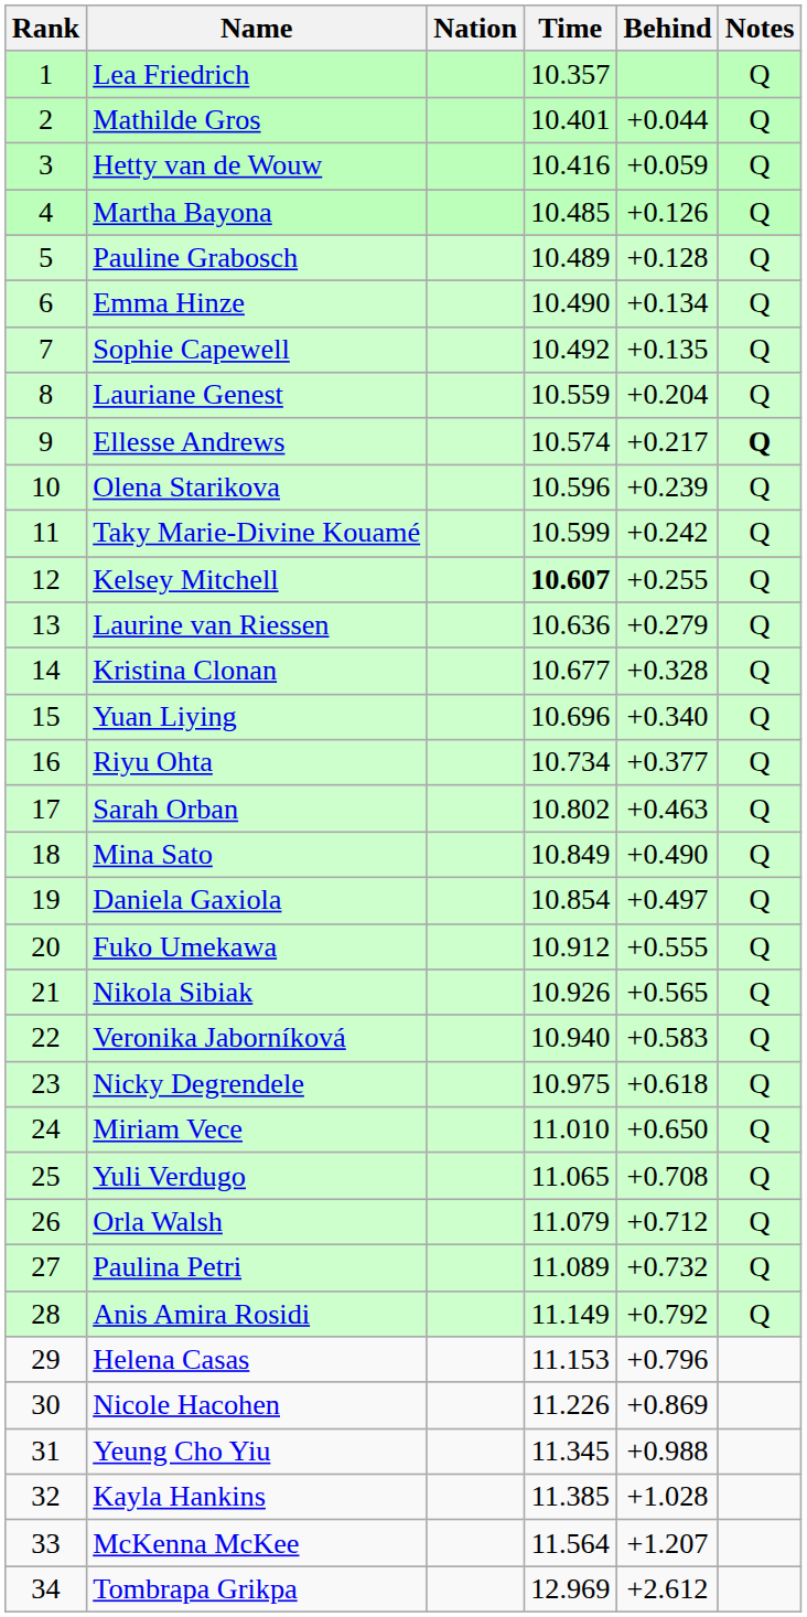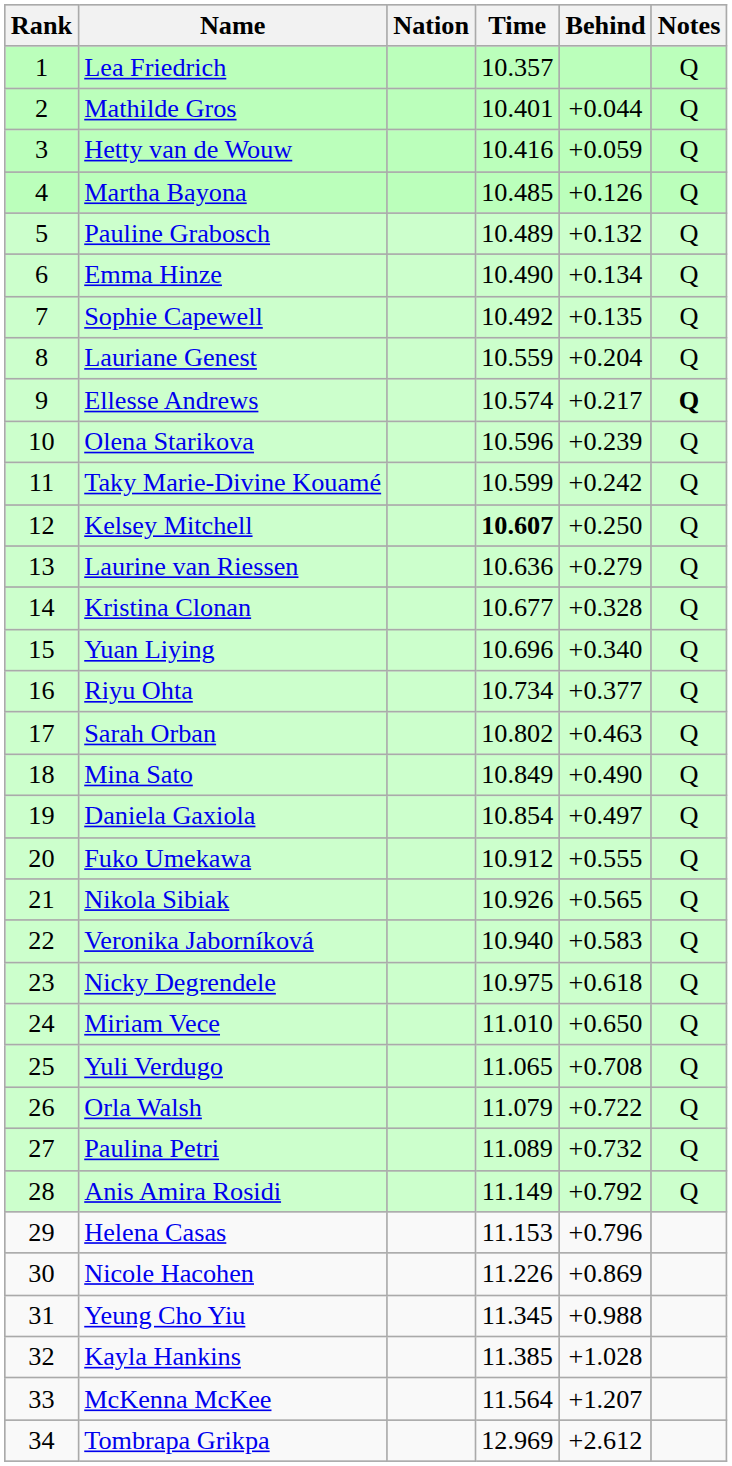 <table class="wikitable sortable" style="text-align:center">
 <tr>
 <th>Rank</th>
 <th>Name</th>
 <th>Nation</th>
 <th>Time</th>
 <th>Behind</th>
 <th>Notes</th>
 </tr>
 <tr bgcolor=bbffbb>
 <td>1</td>
 <td align=left><a href='#'>Lea Friedrich</a></td>
 <td align=left></td>
 <td>10.357</td>
 <td></td>
 <td>Q</td>
 </tr>
 <tr bgcolor=bbffbb>
 <td>2</td>
 <td align=left><a href='#'>Mathilde Gros</a></td>
 <td align=left></td>
 <td>10.401</td>
 <td>+0.044</td>
 <td>Q</td>
 </tr>
 <tr bgcolor=bbffbb>
 <td>3</td>
 <td align=left><a href='#'>Hetty van de Wouw</a></td>
 <td align=left></td>
 <td>10.416</td>
 <td>+0.059</td>
 <td>Q</td>
 </tr>
 <tr bgcolor=bbffbb>
 <td>4</td>
 <td align=left><a href='#'>Martha Bayona</a></td>
 <td align=left></td>
 <td>10.485</td>
 <td>+0.126</td>
 <td>Q</td>
 </tr>
 <tr bgcolor=ccffcc>
 <td>5</td>
 <td align=left><a href='#'>Pauline Grabosch</a></td>
 <td align=left></td>
 <td>10.489</td>
-<td>+0.128</td>
+<td>+0.132</td>
 <td>Q</td>
 </tr>
 <tr bgcolor=ccffcc>
 <td>6</td>
 <td align=left><a href='#'>Emma Hinze</a></td>
 <td align=left></td>
 <td>10.490</td>
 <td>+0.134</td>
 <td>Q</td>
 </tr>
 <tr bgcolor=ccffcc>
 <td>7</td>
 <td align=left><a href='#'>Sophie Capewell</a></td>
 <td align=left></td>
 <td>10.492</td>
 <td>+0.135</td>
 <td>Q</td>
 </tr>
 <tr bgcolor=ccffcc>
 <td>8</td>
 <td align=left><a href='#'>Lauriane Genest</a></td>
 <td align=left></td>
 <td>10.559</td>
 <td>+0.204</td>
 <td>Q</td>
 </tr>
 <tr bgcolor=ccffcc>
 <td>9</td>
 <td align=left><a href='#'>Ellesse Andrews</a></td>
 <td align=left></td>
 <td>10.574</td>
 <td>+0.217</td>
 <td><strong>Q</strong></td>
 </tr>
 <tr bgcolor=ccffcc>
 <td>10</td>
 <td align=left><a href='#'>Olena Starikova</a></td>
 <td align=left></td>
 <td>10.596</td>
 <td>+0.239</td>
 <td>Q</td>
 </tr>
 <tr bgcolor=ccffcc>
 <td>11</td>
 <td align=left><a href='#'>Taky Marie-Divine Kouamé</a></td>
 <td align=left></td>
 <td>10.599</td>
 <td>+0.242</td>
 <td>Q</td>
 </tr>
 <tr bgcolor=ccffcc>
 <td>12</td>
 <td align=left><a href='#'>Kelsey Mitchell</a></td>
 <td align=left></td>
 <td><strong>10.607</strong></td>
-<td>+0.255</td>
+<td>+0.250</td>
 <td>Q</td>
 </tr>
 <tr bgcolor=ccffcc>
 <td>13</td>
 <td align=left><a href='#'>Laurine van Riessen</a></td>
 <td align=left></td>
 <td>10.636</td>
 <td>+0.279</td>
 <td>Q</td>
 </tr>
 <tr bgcolor=ccffcc>
 <td>14</td>
 <td align=left><a href='#'>Kristina Clonan</a></td>
 <td align=left></td>
 <td>10.677</td>
 <td>+0.328</td>
 <td>Q</td>
 </tr>
 <tr bgcolor=ccffcc>
 <td>15</td>
 <td align=left><a href='#'>Yuan Liying</a></td>
 <td align=left></td>
 <td>10.696</td>
 <td>+0.340</td>
 <td>Q</td>
 </tr>
 <tr bgcolor=ccffcc>
 <td>16</td>
 <td align=left><a href='#'>Riyu Ohta</a></td>
 <td align=left></td>
 <td>10.734</td>
 <td>+0.377</td>
 <td>Q</td>
 </tr>
 <tr bgcolor=ccffcc>
 <td>17</td>
 <td align=left><a href='#'>Sarah Orban</a></td>
 <td align=left></td>
 <td>10.802</td>
 <td>+0.463</td>
 <td>Q</td>
 </tr>
 <tr bgcolor=ccffcc>
 <td>18</td>
 <td align=left><a href='#'>Mina Sato</a></td>
 <td align=left></td>
 <td>10.849</td>
 <td>+0.490</td>
 <td>Q</td>
 </tr>
 <tr bgcolor=ccffcc>
 <td>19</td>
 <td align=left><a href='#'>Daniela Gaxiola</a></td>
 <td align=left></td>
 <td>10.854</td>
 <td>+0.497</td>
 <td>Q</td>
 </tr>
 <tr bgcolor=ccffcc>
 <td>20</td>
 <td align=left><a href='#'>Fuko Umekawa</a></td>
 <td align=left></td>
 <td>10.912</td>
 <td>+0.555</td>
 <td>Q</td>
 </tr>
 <tr bgcolor=ccffcc>
 <td>21</td>
 <td align=left><a href='#'>Nikola Sibiak</a></td>
 <td align=left></td>
 <td>10.926</td>
 <td>+0.565</td>
 <td>Q</td>
 </tr>
 <tr bgcolor=ccffcc>
 <td>22</td>
 <td align=left><a href='#'>Veronika Jaborníková</a></td>
 <td align=left></td>
 <td>10.940</td>
 <td>+0.583</td>
 <td>Q</td>
 </tr>
 <tr bgcolor=ccffcc>
 <td>23</td>
 <td align=left><a href='#'>Nicky Degrendele</a></td>
 <td align=left></td>
 <td>10.975</td>
 <td>+0.618</td>
 <td>Q</td>
 </tr>
 <tr bgcolor=ccffcc>
 <td>24</td>
 <td align=left><a href='#'>Miriam Vece</a></td>
 <td align=left></td>
 <td>11.010</td>
 <td>+0.650</td>
 <td>Q</td>
 </tr>
 <tr bgcolor=ccffcc>
 <td>25</td>
 <td align=left><a href='#'>Yuli Verdugo</a></td>
 <td align=left></td>
 <td>11.065</td>
 <td>+0.708</td>
 <td>Q</td>
 </tr>
 <tr bgcolor=ccffcc>
 <td>26</td>
 <td align=left><a href='#'>Orla Walsh</a></td>
 <td align=left></td>
 <td>11.079</td>
-<td>+0.712</td>
+<td>+0.722</td>
 <td>Q</td>
 </tr>
 <tr bgcolor=ccffcc>
 <td>27</td>
 <td align=left><a href='#'>Paulina Petri</a></td>
 <td align=left></td>
 <td>11.089</td>
 <td>+0.732</td>
 <td>Q</td>
 </tr>
 <tr bgcolor=ccffcc>
 <td>28</td>
 <td align=left><a href='#'>Anis Amira Rosidi</a></td>
 <td align=left></td>
 <td>11.149</td>
 <td>+0.792</td>
 <td>Q</td>
 </tr>
 <tr>
 <td>29</td>
 <td align=left><a href='#'>Helena Casas</a></td>
 <td align=left></td>
 <td>11.153</td>
 <td>+0.796</td>
 <td></td>
 </tr>
 <tr>
 <td>30</td>
 <td align=left><a href='#'>Nicole Hacohen</a></td>
 <td align=left></td>
 <td>11.226</td>
 <td>+0.869</td>
 <td></td>
 </tr>
 <tr>
 <td>31</td>
 <td align=left><a href='#'>Yeung Cho Yiu</a></td>
 <td align=left></td>
 <td>11.345</td>
 <td>+0.988</td>
 <td></td>
 </tr>
 <tr>
 <td>32</td>
 <td align=left><a href='#'>Kayla Hankins</a></td>
 <td align=left></td>
 <td>11.385</td>
 <td>+1.028</td>
 <td></td>
 </tr>
 <tr>
 <td>33</td>
 <td align=left><a href='#'>McKenna McKee</a></td>
 <td align=left></td>
 <td>11.564</td>
 <td>+1.207</td>
 <td></td>
 </tr>
 <tr>
 <td>34</td>
 <td align=left><a href='#'>Tombrapa Grikpa</a></td>
 <td align=left></td>
 <td>12.969</td>
 <td>+2.612</td>
 <td></td>
 </tr>
 </table>
